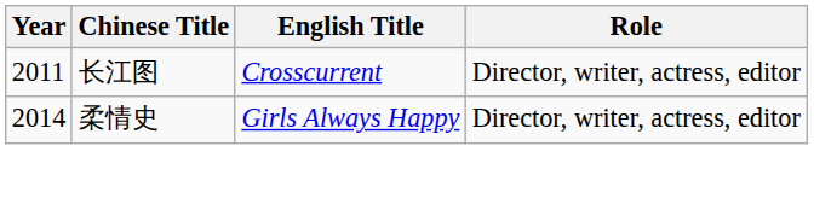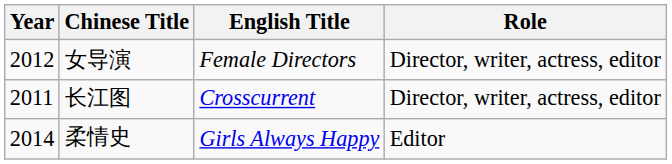 <table class="wikitable">
 <tr>
 <th>Year</th>
 <th>Chinese Title</th>
 <th>English Title</th>
 <th>Role</th>
+</tr>
+<tr>
+<td>2012</td>
+<td>女导演</td>
+<td><em>Female Directors</em></td>
+<td>Director, writer, actress, editor </td>
 </tr>
 <tr>
 <td>2011</td>
 <td>长江图</td>
 <td><em><a href='#'>Crosscurrent</a></em></td>
 <td>Director, writer, actress, editor </td>
 </tr>
 <tr>
 <td>2014</td>
 <td>柔情史</td>
 <td><em><a href='#'>Girls Always Happy</a></em></td>
-<td>Director, writer, actress, editor </td>
+<td>Editor </td>
 </tr>
 </table>
